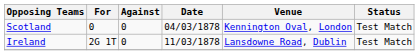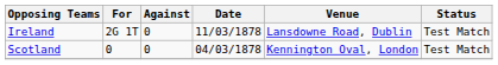 <table class="wikitable">
 <tr>
 <th>Opposing Teams</th>
 <th>For</th>
 <th>Against</th>
 <th>Date</th>
 <th>Venue</th>
 <th>Status</th>
 </tr>
 <tr>
+<td><a href='#'>Ireland</a></td>
+<td>2G 1T</td>
+<td>0</td>
+<td>11/03/1878</td>
+<td><a href='#'>Lansdowne Road</a>, <a href='#'>Dublin</a></td>
+<td>Test Match</td>
+</tr>
+<tr>
 <td><a href='#'>Scotland</a></td>
 <td>0</td>
 <td>0</td>
 <td>04/03/1878</td>
 <td><a href='#'>Kennington Oval</a>, <a href='#'>London</a></td>
 <td>Test Match</td>
 </tr>
 <tr>
-<td><a href='#'>Ireland</a></td>
-<td>2G 1T</td>
-<td>0</td>
-<td>11/03/1878</td>
-<td><a href='#'>Lansdowne Road</a>, <a href='#'>Dublin</a></td>
-<td>Test Match</td>
-</tr>
-<tr>
 </tr>
 </table>
